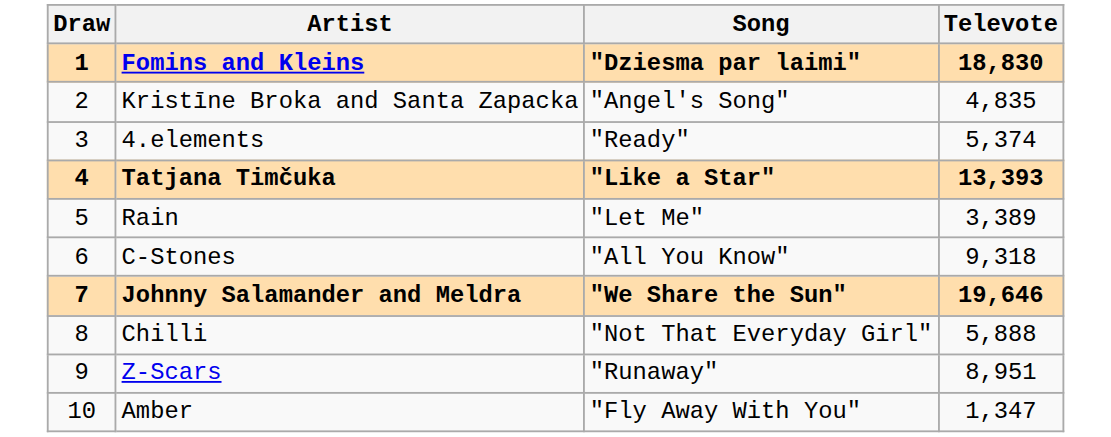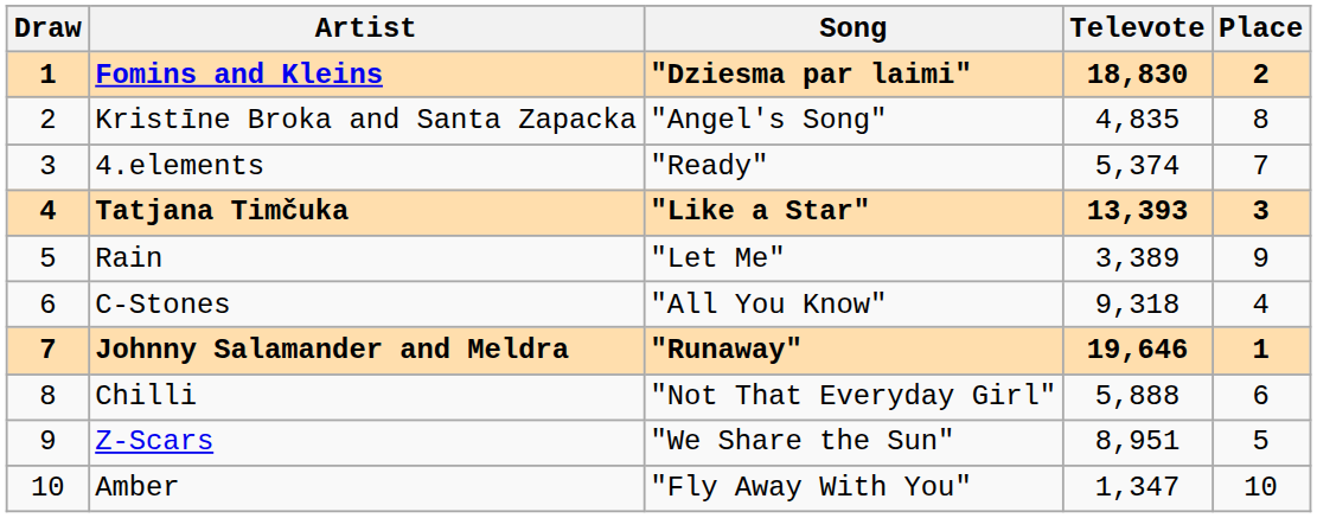 <table class="sortable wikitable" style="margin: 1em auto 1em auto; text-align:center;">
 <tr>
 <th>Draw</th>
 <th>Artist</th>
 <th>Song</th>
 <th>Televote</th>
+<th>Place</th>
 </tr>
 <tr style="font-weight:bold;background:navajowhite;">
 <td>1</td>
 <td align="left"><a href='#'>Fomins and Kleins</a></td>
 <td align="left">"Dziesma par laimi"</td>
 <td>18,830</td>
+<td>2</td>
 </tr>
 <tr>
 <td>2</td>
 <td align="left">Kristīne Broka and Santa Zapacka</td>
 <td align="left">"Angel's Song"</td>
 <td>4,835</td>
+<td>8</td>
 </tr>
 <tr>
 <td>3</td>
 <td align="left">4.elements</td>
 <td align="left">"Ready"</td>
 <td>5,374</td>
+<td>7</td>
 </tr>
 <tr style="font-weight:bold;background:navajowhite;">
 <td>4</td>
 <td align="left">Tatjana Timčuka</td>
 <td align="left">"Like a Star"</td>
 <td>13,393</td>
+<td>3</td>
 </tr>
 <tr>
 <td>5</td>
 <td align="left">Rain</td>
 <td align="left">"Let Me"</td>
 <td>3,389</td>
+<td>9</td>
 </tr>
 <tr>
 <td>6</td>
 <td align="left">C-Stones</td>
 <td align="left">"All You Know"</td>
 <td>9,318</td>
+<td>4</td>
 </tr>
 <tr style="font-weight:bold;background:navajowhite;">
 <td>7</td>
 <td align="left">Johnny Salamander and Meldra</td>
-<td align="left">"We Share the Sun"</td>
+<td align="left">"Runaway"</td>
 <td>19,646</td>
+<td>1</td>
 </tr>
 <tr>
 <td>8</td>
 <td align="left">Chilli</td>
 <td align="left">"Not That Everyday Girl"</td>
 <td>5,888</td>
+<td>6</td>
 </tr>
 <tr>
 <td>9</td>
 <td align="left"><a href='#'>Z-Scars</a></td>
-<td align="left">"Runaway"</td>
+<td align="left">"We Share the Sun"</td>
 <td>8,951</td>
+<td>5</td>
 </tr>
 <tr>
 <td>10</td>
 <td align="left">Amber</td>
 <td align="left">"Fly Away With You"</td>
 <td>1,347</td>
+<td>10</td>
 </tr>
 </table>
